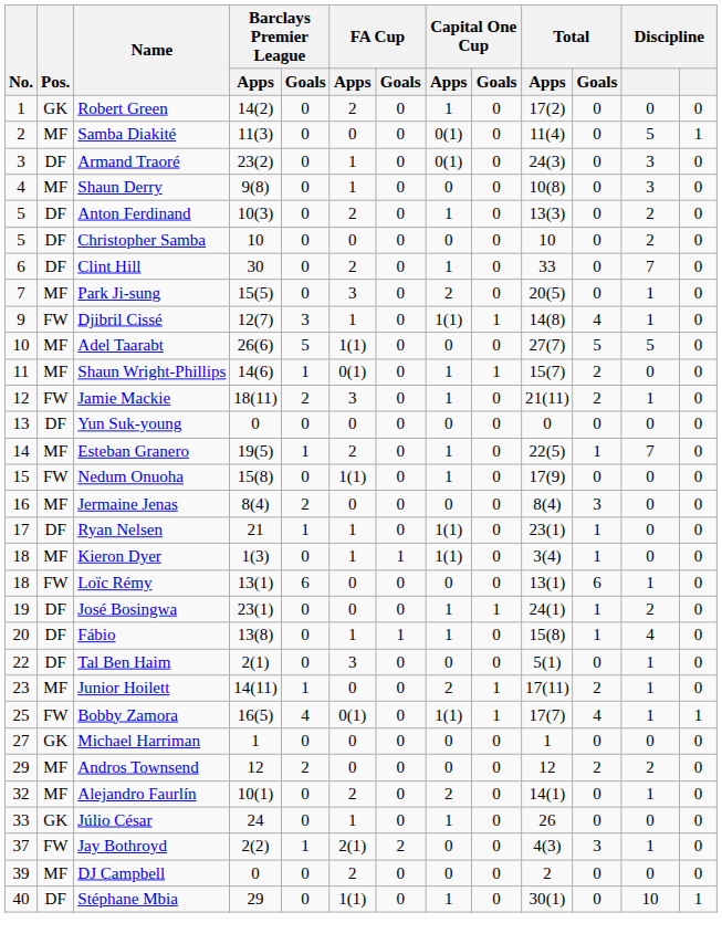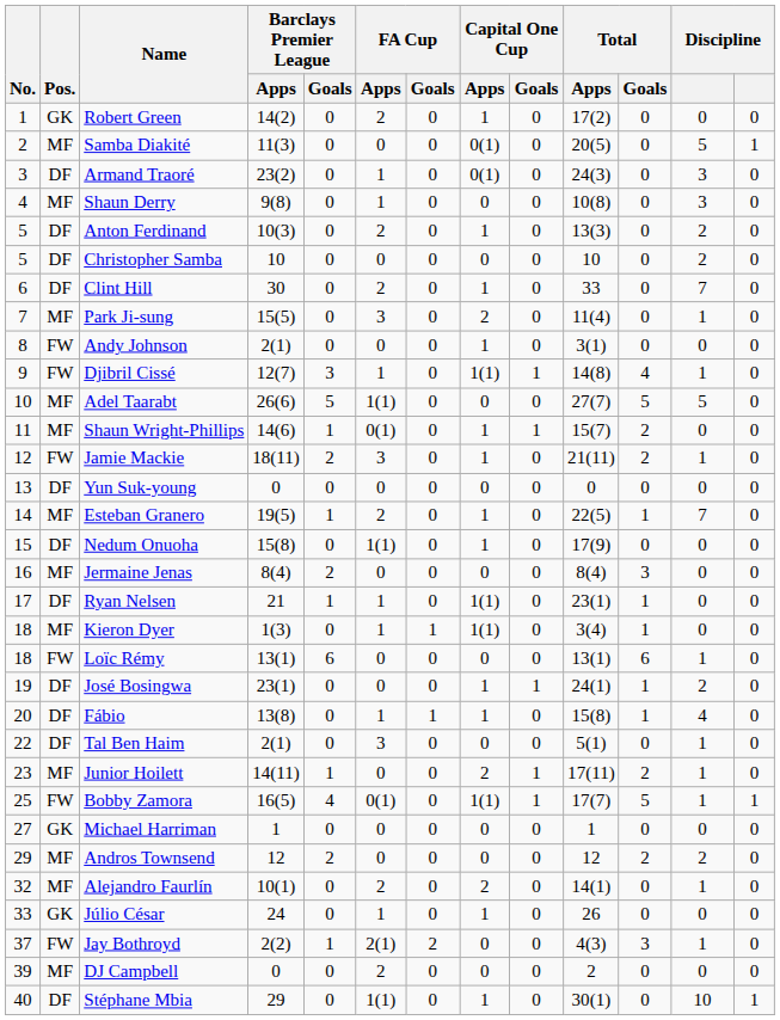 <table class="wikitable" style="text-align:center">
 <tr>
 <th rowspan="2" valign="bottom">No.</th>
 <th rowspan="2" valign="bottom">Pos.</th>
 <th rowspan="2">Name</th>
 <th colspan="2" width="85">Barclays Premier League</th>
 <th colspan="2" width="85">FA Cup</th>
 <th colspan="2" width="85">Capital One Cup</th>
 <th colspan="2" width="85">Total</th>
 <th colspan="2" width="85">Discipline</th>
 </tr>
 <tr>
 <th>Apps</th>
 <th>Goals</th>
 <th>Apps</th>
 <th>Goals</th>
 <th>Apps</th>
 <th>Goals</th>
 <th>Apps</th>
 <th>Goals</th>
 <th></th>
 <th></th>
 </tr>
 <tr>
 <td>1</td>
 <td>GK</td>
 <td align=left> <a href='#'>Robert Green</a></td>
 <td>14(2)</td>
 <td>0</td>
 <td>2</td>
 <td>0</td>
 <td>1</td>
 <td>0</td>
 <td>17(2)</td>
 <td>0</td>
 <td>0</td>
 <td>0</td>
 </tr>
 <tr>
 <td>2</td>
 <td>MF</td>
 <td align=left> <a href='#'>Samba Diakité</a></td>
 <td>11(3)</td>
 <td>0</td>
 <td>0</td>
 <td>0</td>
 <td>0(1)</td>
 <td>0</td>
-<td>11(4)</td>
+<td>20(5)</td>
 <td>0</td>
 <td>5</td>
 <td>1</td>
 </tr>
 <tr>
 <td>3</td>
 <td>DF</td>
 <td align=left> <a href='#'>Armand Traoré</a></td>
 <td>23(2)</td>
 <td>0</td>
 <td>1</td>
 <td>0</td>
 <td>0(1)</td>
 <td>0</td>
 <td>24(3)</td>
 <td>0</td>
 <td>3</td>
 <td>0</td>
 </tr>
 <tr>
 <td>4</td>
 <td>MF</td>
 <td align=left> <a href='#'>Shaun Derry</a></td>
 <td>9(8)</td>
 <td>0</td>
 <td>1</td>
 <td>0</td>
 <td>0</td>
 <td>0</td>
 <td>10(8)</td>
 <td>0</td>
 <td>3</td>
 <td>0</td>
 </tr>
 <tr>
 <td>5</td>
 <td>DF</td>
 <td align=left> <a href='#'>Anton Ferdinand</a></td>
 <td>10(3)</td>
 <td>0</td>
 <td>2</td>
 <td>0</td>
 <td>1</td>
 <td>0</td>
 <td>13(3)</td>
 <td>0</td>
 <td>2</td>
 <td>0</td>
 </tr>
 <tr>
 <td>5</td>
 <td>DF</td>
 <td align=left> <a href='#'>Christopher Samba</a></td>
 <td>10</td>
 <td>0</td>
 <td>0</td>
 <td>0</td>
 <td>0</td>
 <td>0</td>
 <td>10</td>
 <td>0</td>
 <td>2</td>
 <td>0</td>
 </tr>
 <tr>
 <td>6</td>
 <td>DF</td>
 <td align=left> <a href='#'>Clint Hill</a></td>
 <td>30</td>
 <td>0</td>
 <td>2</td>
 <td>0</td>
 <td>1</td>
 <td>0</td>
 <td>33</td>
 <td>0</td>
 <td>7</td>
 <td>0</td>
 </tr>
 <tr>
 <td>7</td>
 <td>MF</td>
 <td align=left> <a href='#'>Park Ji-sung</a></td>
 <td>15(5)</td>
 <td>0</td>
 <td>3</td>
 <td>0</td>
 <td>2</td>
 <td>0</td>
-<td>20(5)</td>
+<td>11(4)</td>
 <td>0</td>
 <td>1</td>
+<td>0</td>
+</tr>
+<tr>
+<td>8</td>
+<td>FW</td>
+<td align=left> <a href='#'>Andy Johnson</a></td>
+<td>2(1)</td>
+<td>0</td>
+<td>0</td>
+<td>0</td>
+<td>1</td>
+<td>0</td>
+<td>3(1)</td>
+<td>0</td>
+<td>0</td>
 <td>0</td>
 </tr>
 <tr>
 <td>9</td>
 <td>FW</td>
 <td align=left> <a href='#'>Djibril Cissé</a></td>
 <td>12(7)</td>
 <td>3</td>
 <td>1</td>
 <td>0</td>
 <td>1(1)</td>
 <td>1</td>
 <td>14(8)</td>
 <td>4</td>
 <td>1</td>
 <td>0</td>
 </tr>
 <tr>
 <td>10</td>
 <td>MF</td>
 <td align=left> <a href='#'>Adel Taarabt</a></td>
 <td>26(6)</td>
 <td>5</td>
 <td>1(1)</td>
 <td>0</td>
 <td>0</td>
 <td>0</td>
 <td>27(7)</td>
 <td>5</td>
 <td>5</td>
 <td>0</td>
 </tr>
 <tr>
 <td>11</td>
 <td>MF</td>
 <td align=left> <a href='#'>Shaun Wright-Phillips</a></td>
 <td>14(6)</td>
 <td>1</td>
 <td>0(1)</td>
 <td>0</td>
 <td>1</td>
 <td>1</td>
 <td>15(7)</td>
 <td>2</td>
 <td>0</td>
 <td>0</td>
 </tr>
 <tr>
 <td>12</td>
 <td>FW</td>
 <td align=left> <a href='#'>Jamie Mackie</a></td>
 <td>18(11)</td>
 <td>2</td>
 <td>3</td>
 <td>0</td>
 <td>1</td>
 <td>0</td>
 <td>21(11)</td>
 <td>2</td>
 <td>1</td>
 <td>0</td>
 </tr>
 <tr>
 <td>13</td>
 <td>DF</td>
 <td align=left> <a href='#'>Yun Suk-young</a></td>
 <td>0</td>
 <td>0</td>
 <td>0</td>
 <td>0</td>
 <td>0</td>
 <td>0</td>
 <td>0</td>
 <td>0</td>
 <td>0</td>
 <td>0</td>
 </tr>
 <tr>
 <td>14</td>
 <td>MF</td>
 <td align=left> <a href='#'>Esteban Granero</a></td>
 <td>19(5)</td>
 <td>1</td>
 <td>2</td>
 <td>0</td>
 <td>1</td>
 <td>0</td>
 <td>22(5)</td>
 <td>1</td>
 <td>7</td>
 <td>0</td>
 </tr>
 <tr>
 <td>15</td>
-<td>FW</td>
+<td>DF</td>
 <td align=left> <a href='#'>Nedum Onuoha</a></td>
 <td>15(8)</td>
 <td>0</td>
 <td>1(1)</td>
 <td>0</td>
 <td>1</td>
 <td>0</td>
 <td>17(9)</td>
 <td>0</td>
 <td>0</td>
 <td>0</td>
 </tr>
 <tr>
 <td>16</td>
 <td>MF</td>
 <td align=left> <a href='#'>Jermaine Jenas</a></td>
 <td>8(4)</td>
 <td>2</td>
 <td>0</td>
 <td>0</td>
 <td>0</td>
 <td>0</td>
 <td>8(4)</td>
 <td>3</td>
 <td>0</td>
 <td>0</td>
 </tr>
 <tr>
 <td>17</td>
 <td>DF</td>
 <td align=left> <a href='#'>Ryan Nelsen</a></td>
 <td>21</td>
 <td>1</td>
 <td>1</td>
 <td>0</td>
 <td>1(1)</td>
 <td>0</td>
 <td>23(1)</td>
 <td>1</td>
 <td>0</td>
 <td>0</td>
 </tr>
 <tr>
 <td>18</td>
 <td>MF</td>
 <td align=left> <a href='#'>Kieron Dyer</a></td>
 <td>1(3)</td>
 <td>0</td>
 <td>1</td>
 <td>1</td>
 <td>1(1)</td>
 <td>0</td>
 <td>3(4)</td>
 <td>1</td>
 <td>0</td>
 <td>0</td>
 </tr>
 <tr>
 <td>18</td>
 <td>FW</td>
 <td align=left> <a href='#'>Loïc Rémy</a></td>
 <td>13(1)</td>
 <td>6</td>
 <td>0</td>
 <td>0</td>
 <td>0</td>
 <td>0</td>
 <td>13(1)</td>
 <td>6</td>
 <td>1</td>
 <td>0</td>
 </tr>
 <tr>
 <td>19</td>
 <td>DF</td>
 <td align=left> <a href='#'>José Bosingwa</a></td>
 <td>23(1)</td>
 <td>0</td>
 <td>0</td>
 <td>0</td>
 <td>1</td>
 <td>1</td>
 <td>24(1)</td>
 <td>1</td>
 <td>2</td>
 <td>0</td>
 </tr>
 <tr>
 <td>20</td>
 <td>DF</td>
 <td align=left> <a href='#'>Fábio</a></td>
 <td>13(8)</td>
 <td>0</td>
 <td>1</td>
 <td>1</td>
 <td>1</td>
 <td>0</td>
 <td>15(8)</td>
 <td>1</td>
 <td>4</td>
 <td>0</td>
 </tr>
 <tr>
 <td>22</td>
 <td>DF</td>
 <td align=left> <a href='#'>Tal Ben Haim</a></td>
 <td>2(1)</td>
 <td>0</td>
 <td>3</td>
 <td>0</td>
 <td>0</td>
 <td>0</td>
 <td>5(1)</td>
 <td>0</td>
 <td>1</td>
 <td>0</td>
 </tr>
 <tr>
 <td>23</td>
 <td>MF</td>
 <td align=left> <a href='#'>Junior Hoilett</a></td>
 <td>14(11)</td>
 <td>1</td>
 <td>0</td>
 <td>0</td>
 <td>2</td>
 <td>1</td>
 <td>17(11)</td>
 <td>2</td>
 <td>1</td>
 <td>0</td>
 </tr>
 <tr>
 <td>25</td>
 <td>FW</td>
 <td align=left> <a href='#'>Bobby Zamora</a></td>
 <td>16(5)</td>
 <td>4</td>
 <td>0(1)</td>
 <td>0</td>
 <td>1(1)</td>
 <td>1</td>
 <td>17(7)</td>
-<td>4</td>
+<td>5</td>
 <td>1</td>
 <td>1</td>
 </tr>
 <tr>
 <td>27</td>
 <td>GK</td>
 <td align=left> <a href='#'>Michael Harriman</a></td>
 <td>1</td>
 <td>0</td>
 <td>0</td>
 <td>0</td>
 <td>0</td>
 <td>0</td>
 <td>1</td>
 <td>0</td>
 <td>0</td>
 <td>0</td>
 </tr>
 <tr>
 <td>29</td>
 <td>MF</td>
 <td align=left> <a href='#'>Andros Townsend</a></td>
 <td>12</td>
 <td>2</td>
 <td>0</td>
 <td>0</td>
 <td>0</td>
 <td>0</td>
 <td>12</td>
 <td>2</td>
 <td>2</td>
 <td>0</td>
 </tr>
 <tr>
 <td>32</td>
 <td>MF</td>
 <td align=left> <a href='#'>Alejandro Faurlín</a></td>
 <td>10(1)</td>
 <td>0</td>
 <td>2</td>
 <td>0</td>
 <td>2</td>
 <td>0</td>
 <td>14(1)</td>
 <td>0</td>
 <td>1</td>
 <td>0</td>
 </tr>
 <tr>
 <td>33</td>
 <td>GK</td>
 <td align=left> <a href='#'>Júlio César</a></td>
 <td>24</td>
 <td>0</td>
 <td>1</td>
 <td>0</td>
 <td>1</td>
 <td>0</td>
 <td>26</td>
 <td>0</td>
 <td>0</td>
 <td>0</td>
 </tr>
 <tr>
 <td>37</td>
 <td>FW</td>
 <td align=left> <a href='#'>Jay Bothroyd</a></td>
 <td>2(2)</td>
 <td>1</td>
 <td>2(1)</td>
 <td>2</td>
 <td>0</td>
 <td>0</td>
 <td>4(3)</td>
 <td>3</td>
 <td>1</td>
 <td>0</td>
 </tr>
 <tr>
 <td>39</td>
 <td>MF</td>
 <td align=left> <a href='#'>DJ Campbell</a></td>
 <td>0</td>
 <td>0</td>
 <td>2</td>
 <td>0</td>
 <td>0</td>
 <td>0</td>
 <td>2</td>
 <td>0</td>
 <td>0</td>
 <td>0</td>
 </tr>
 <tr>
 <td>40</td>
 <td>DF</td>
 <td align=left> <a href='#'>Stéphane Mbia</a></td>
 <td>29</td>
 <td>0</td>
 <td>1(1)</td>
 <td>0</td>
 <td>1</td>
 <td>0</td>
 <td>30(1)</td>
 <td>0</td>
 <td>10</td>
 <td>1</td>
 </tr>
 </table>
